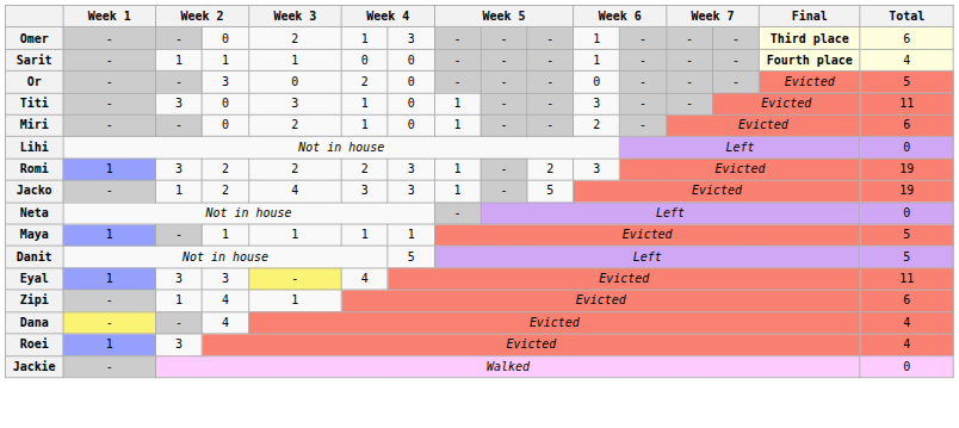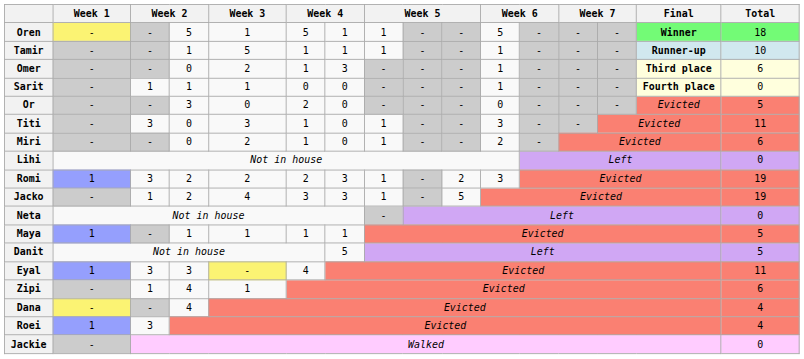 <table class="wikitable" style="text-align:center; width:100%; font-size:85%; line-height:15px">
 <tr>
 <th style="width: 1%;"></th>
 <th style="width: 5%;">Week 1</th>
 <th colspan="2" style="width: 5%;">Week 2</th>
 <th style="width: 5%;">Week 3</th>
 <th colspan="2" style="width: 5%;">Week 4</th>
 <th colspan="3" style="width: 7.50%;">Week 5</th>
 <th colspan="2" style="width: 5%;">Week 6</th>
 <th colspan="2" style="width: 5%;">Week 7</th>
 <th style="width: 5%;">Final</th>
 <th style="width: 5%;">Total</th>
+</tr>
+<tr>
+<th>Oren</th>
+<td style="background: #FBF373;">-</td>
+<td style="background: #CCC;">-</td>
+<td>5</td>
+<td>1</td>
+<td>5</td>
+<td>1</td>
+<td>1</td>
+<td style="background: #CCC;">-</td>
+<td style="background: #CCC;">-</td>
+<td>5</td>
+<td style="background: #CCC;">-</td>
+<td style="background: #CCC;">-</td>
+<td style="background: #CCC;">-</td>
+<td style="background:#73FB76;"><strong>Winner</strong></td>
+<td style="background:#73FB76;">18</td>
+</tr>
+<tr>
+<th>Tamir</th>
+<td style="background: #CCC;">-</td>
+<td style="background: #CCC;">-</td>
+<td>1</td>
+<td>5</td>
+<td>1</td>
+<td>1</td>
+<td>1</td>
+<td style="background: #CCC;">-</td>
+<td style="background: #CCC;">-</td>
+<td>1</td>
+<td style="background: #CCC;">-</td>
+<td style="background: #CCC;">-</td>
+<td style="background: #CCC;">-</td>
+<td style="background:#D1E8EF;"><strong>Runner-up</strong></td>
+<td style="background:#D1E8EF;">10</td>
 </tr>
 <tr>
 <th>Omer</th>
 <td style="background: #CCC;">-</td>
 <td style="background: #CCC;">-</td>
 <td>0</td>
 <td>2</td>
 <td>1</td>
 <td>3</td>
 <td style="background: #CCC;">-</td>
 <td style="background: #CCC;">-</td>
 <td style="background: #CCC;">-</td>
 <td>1</td>
 <td style="background: #CCC;">-</td>
 <td style="background: #CCC;">-</td>
 <td style="background: #CCC;">-</td>
 <td style="background:#FFFFDD;"><strong>Third place</strong></td>
 <td style="background:#FFFFDD;">6</td>
 </tr>
 <tr>
 <th>Sarit</th>
 <td style="background: #CCC;">-</td>
 <td>1</td>
 <td>1</td>
 <td>1</td>
 <td>0</td>
 <td>0</td>
 <td style="background: #CCC;">-</td>
 <td style="background: #CCC;">-</td>
 <td style="background: #CCC;">-</td>
 <td>1</td>
 <td style="background: #CCC;">-</td>
 <td style="background: #CCC;">-</td>
 <td style="background: #CCC;">-</td>
 <td style="background:#FFFFDD;"><strong>Fourth place</strong></td>
-<td style="background:#FFFFDD;">4</td>
+<td style="background:#FFFFDD;">0</td>
 </tr>
 <tr>
 <th>Or</th>
 <td style="background: #CCC;">-</td>
 <td style="background: #CCC;">-</td>
 <td>3</td>
 <td>0</td>
 <td>2</td>
 <td>0</td>
 <td style="background: #CCC;">-</td>
 <td style="background: #CCC;">-</td>
 <td style="background: #CCC;">-</td>
 <td>0</td>
 <td style="background: #CCC;">-</td>
 <td style="background: #CCC;">-</td>
 <td style="background: #CCC;">-</td>
 <td style="background:#FA8072;"><em>Evicted</em></td>
 <td style="background:#FA8072;">5</td>
 </tr>
 <tr>
 <th>Titi</th>
 <td style="background: #CCC;">-</td>
 <td>3</td>
 <td>0</td>
 <td>3</td>
 <td>1</td>
 <td>0</td>
 <td>1</td>
 <td style="background: #CCC;">-</td>
 <td style="background: #CCC;">-</td>
 <td>3</td>
 <td style="background: #CCC;">-</td>
 <td style="background: #CCC;">-</td>
 <td colspan="2" style="background:#FA8072;"><em>Evicted</em></td>
 <td style="background:#FA8072;">11</td>
 </tr>
 <tr>
 <th>Miri</th>
 <td style="background: #CCC;">-</td>
 <td style="background: #CCC;">-</td>
 <td>0</td>
 <td>2</td>
 <td>1</td>
 <td>0</td>
 <td>1</td>
 <td style="background: #CCC;">-</td>
 <td style="background: #CCC;">-</td>
 <td>2</td>
 <td style="background: #CCC;">-</td>
 <td colspan="3" style="background:#FA8072;"><em>Evicted</em></td>
 <td style="background:#FA8072;">6</td>
 </tr>
 <tr>
 <th>Lihi</th>
 <td colspan="10"><em>Not in house</em></td>
 <td colspan="4" style="background:#D0A7F4;"><em>Left</em></td>
 <td style="background:#D0A7F4;">0</td>
 </tr>
 <tr>
 <th>Romi</th>
 <td style="background:#959FFD;">1</td>
 <td>3</td>
 <td>2</td>
 <td>2</td>
 <td>2</td>
 <td>3</td>
 <td>1</td>
 <td style="background: #CCC;">-</td>
 <td>2</td>
 <td>3</td>
 <td colspan="4" style="background:#FA8072;"><em>Evicted</em></td>
 <td style="background:#FA8072;">19</td>
 </tr>
 <tr>
 <th>Jacko</th>
 <td style="background: #CCC;">-</td>
 <td>1</td>
 <td>2</td>
 <td>4</td>
 <td>3</td>
 <td>3</td>
 <td>1</td>
 <td style="background: #CCC;">-</td>
 <td>5</td>
 <td colspan="5" style="background:#FA8072;"><em>Evicted</em></td>
 <td style="background:#FA8072;">19</td>
 </tr>
 <tr>
 <th>Neta</th>
 <td colspan="6"><em>Not in house</em></td>
 <td style="background: #CCC;">-</td>
 <td colspan="7" style="background:#D0A7F4;"><em>Left</em></td>
 <td style="background:#D0A7F4;">0</td>
 </tr>
 <tr>
 <th>Maya</th>
 <td style="background:#959FFD;">1</td>
 <td style="background: #CCC;">-</td>
 <td>1</td>
 <td>1</td>
 <td>1</td>
 <td>1</td>
 <td colspan="8" style="background:#FA8072;"><em>Evicted</em></td>
 <td style="background:#FA8072;">5</td>
 </tr>
 <tr>
 <th>Danit</th>
 <td colspan="5"><em>Not in house</em></td>
 <td>5</td>
 <td colspan="8" style="background:#D0A7F4;"><em>Left</em></td>
 <td style="background:#D0A7F4;">5</td>
 </tr>
 <tr>
 <th>Eyal</th>
 <td style="background:#959FFD;">1</td>
 <td>3</td>
 <td>3</td>
 <td style="background: #FBF373;">-</td>
 <td>4</td>
 <td colspan="9" style="background:#FA8072;"><em>Evicted</em></td>
 <td style="background:#FA8072;">11</td>
 </tr>
 <tr>
 <th>Zipi</th>
 <td style="background: #CCC;">-</td>
 <td>1</td>
 <td>4</td>
 <td>1</td>
 <td colspan="10" style="background:#FA8072;"><em>Evicted</em></td>
 <td style="background:#FA8072;">6</td>
 </tr>
 <tr>
 <th>Dana</th>
 <td style="background: #FBF373;">-</td>
 <td style="background: #CCC;">-</td>
 <td>4</td>
 <td colspan="11" style="background:#FA8072;"><em>Evicted</em></td>
 <td style="background:#FA8072;">4</td>
 </tr>
 <tr>
 <th>Roei</th>
 <td style="background:#959FFD;">1</td>
 <td>3</td>
 <td colspan="12" style="background:#FA8072;"><em>Evicted</em></td>
 <td style="background:#FA8072;">4</td>
 </tr>
 <tr>
 <th>Jackie</th>
 <td style="background: #CCC;">-</td>
 <td colspan="13" style="background: #FCF;"><em>Walked</em></td>
 <td style="background: #FCF;">0</td>
 </tr>
 </table>
